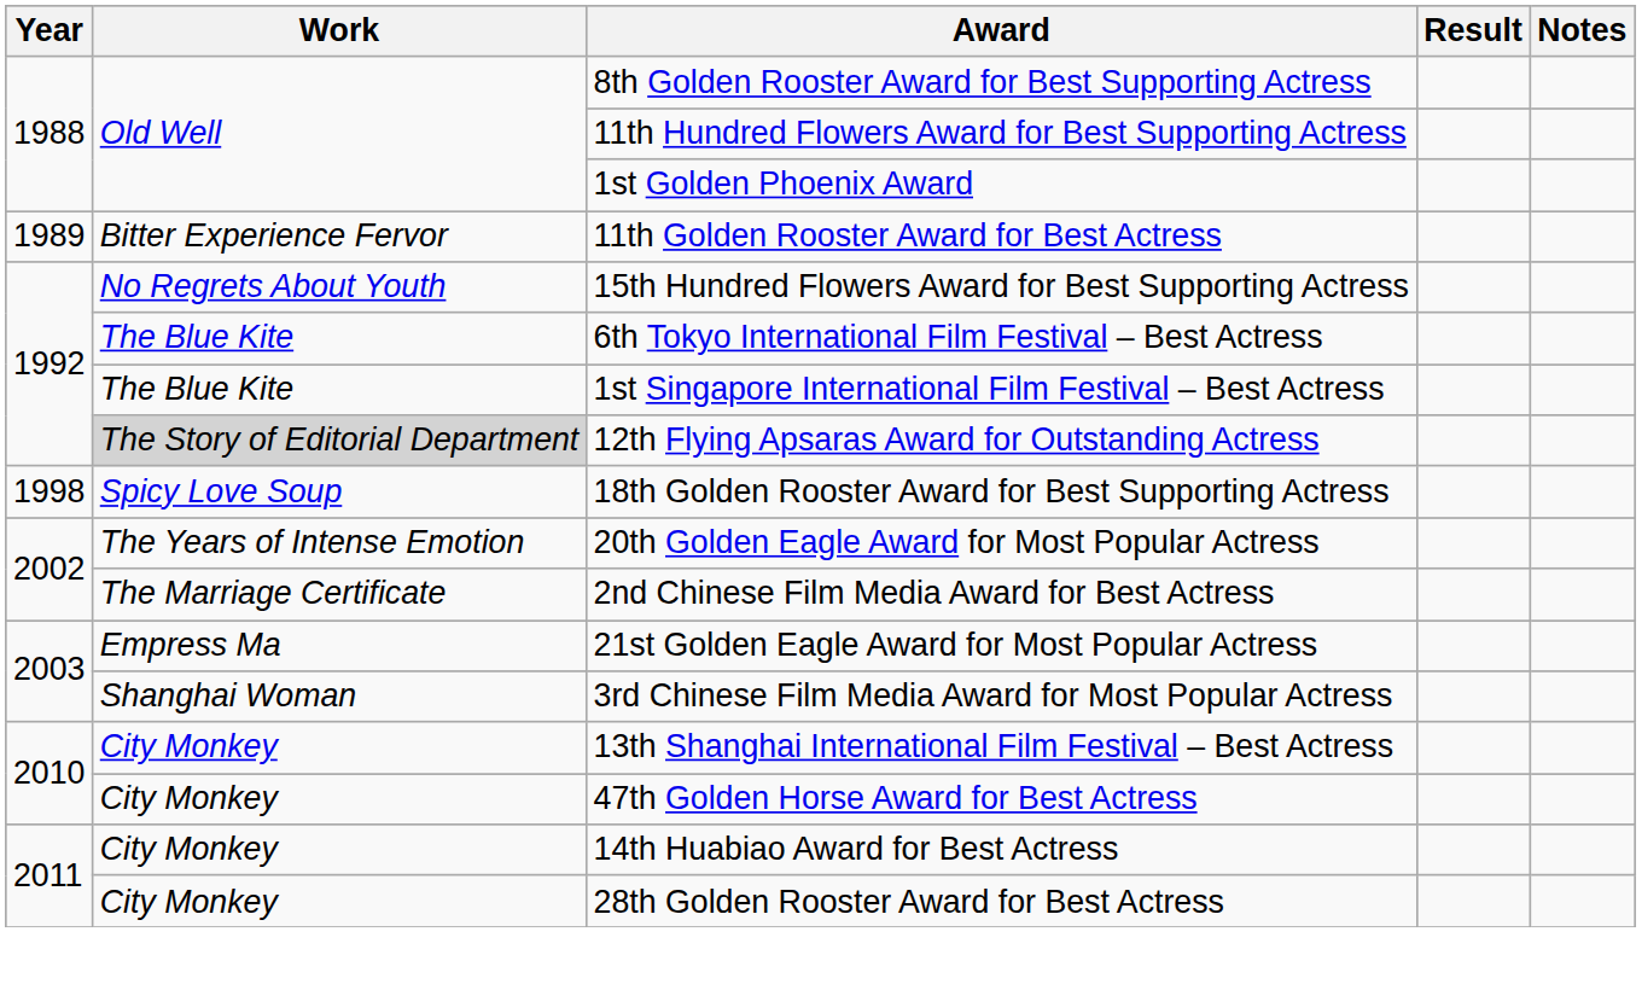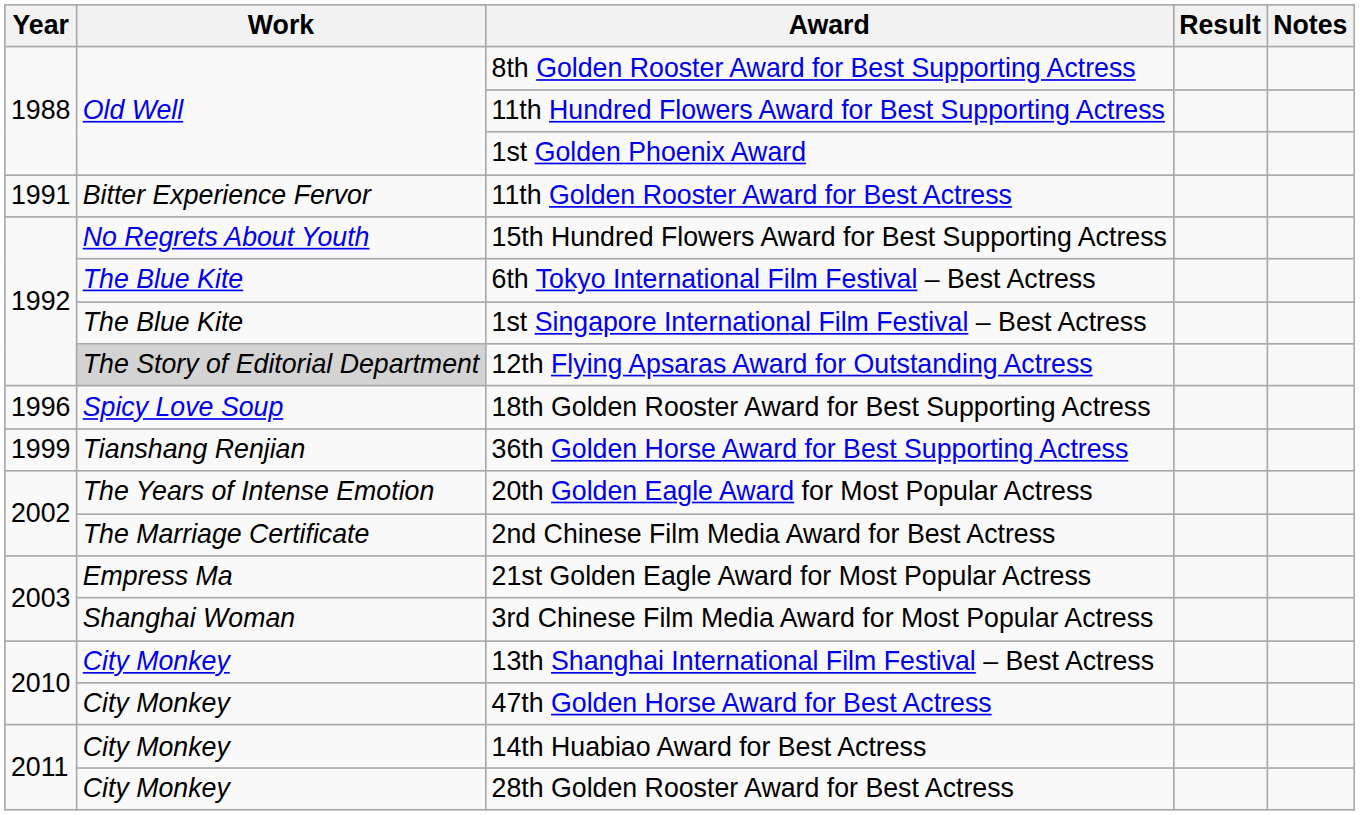 <table class="wikitable">
 <tr>
 <th>Year</th>
 <th>Work</th>
 <th>Award</th>
 <th>Result</th>
 <th>Notes</th>
 </tr>
 <tr>
 <td rowspan="3">1988</td>
 <td rowspan="3"><em><a href='#'>Old Well</a></em></td>
 <td>8th <a href='#'>Golden Rooster Award for Best Supporting Actress</a></td>
 <td></td>
 <td></td>
 </tr>
 <tr>
 <td>11th <a href='#'>Hundred Flowers Award for Best Supporting Actress</a></td>
 <td></td>
 <td></td>
 </tr>
 <tr>
 <td>1st <a href='#'>Golden Phoenix Award</a></td>
 <td></td>
 <td></td>
 </tr>
 <tr>
-<td>1989</td>
+<td>1991</td>
 <td><em>Bitter Experience Fervor</em></td>
 <td>11th <a href='#'>Golden Rooster Award for Best Actress</a></td>
 <td></td>
 <td></td>
 </tr>
 <tr>
 <td rowspan="4">1992</td>
 <td><em><a href='#'>No Regrets About Youth</a></em></td>
 <td>15th Hundred Flowers Award for Best Supporting Actress</td>
 <td></td>
 <td></td>
 </tr>
 <tr>
 <td><em><a href='#'>The Blue Kite</a></em></td>
 <td>6th <a href='#'>Tokyo International Film Festival</a> – Best Actress</td>
 <td></td>
 <td></td>
 </tr>
 <tr>
 <td><em>The Blue Kite</em></td>
 <td>1st <a href='#'>Singapore International Film Festival</a> – Best Actress</td>
 <td></td>
 <td></td>
 </tr>
 <tr>
 <td style="background: lightgrey;"><em>The Story of Editorial Department</em></td>
 <td>12th <a href='#'>Flying Apsaras Award for Outstanding Actress</a></td>
 <td></td>
 <td></td>
 </tr>
 <tr>
-<td>1998</td>
+<td>1996</td>
 <td><em><a href='#'>Spicy Love Soup</a></em></td>
 <td>18th Golden Rooster Award for Best Supporting Actress</td>
+<td></td>
+<td></td>
+</tr>
+<tr>
+<td>1999</td>
+<td><em>Tianshang Renjian</em></td>
+<td>36th <a href='#'>Golden Horse Award for Best Supporting Actress</a></td>
 <td></td>
 <td></td>
 </tr>
 <tr>
 <td rowspan="2">2002</td>
 <td><em>The Years of Intense Emotion</em></td>
 <td>20th <a href='#'>Golden Eagle Award</a> for Most Popular Actress</td>
 <td></td>
 <td></td>
 </tr>
 <tr>
 <td><em>The Marriage Certificate</em></td>
 <td>2nd Chinese Film Media Award for Best Actress</td>
 <td></td>
 <td></td>
 </tr>
 <tr>
 <td rowspan="2">2003</td>
 <td><em>Empress Ma</em></td>
 <td>21st Golden Eagle Award for Most Popular Actress</td>
 <td></td>
 <td></td>
 </tr>
 <tr>
 <td><em>Shanghai Woman</em></td>
 <td>3rd Chinese Film Media Award for Most Popular Actress</td>
 <td></td>
 <td></td>
 </tr>
 <tr>
 <td rowspan="2">2010</td>
 <td><em><a href='#'>City Monkey</a></em></td>
 <td>13th <a href='#'>Shanghai International Film Festival</a> – Best Actress</td>
 <td></td>
 <td></td>
 </tr>
 <tr>
 <td><em>City Monkey</em></td>
 <td>47th <a href='#'>Golden Horse Award for Best Actress</a></td>
 <td></td>
 <td></td>
 </tr>
 <tr>
 <td rowspan="2">2011</td>
 <td><em>City Monkey</em></td>
 <td>14th Huabiao Award for Best Actress</td>
 <td></td>
 <td></td>
 </tr>
 <tr>
 <td><em>City Monkey</em></td>
 <td>28th Golden Rooster Award for Best Actress</td>
 <td></td>
 <td></td>
 </tr>
 </table>
